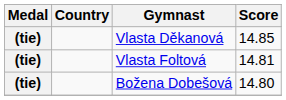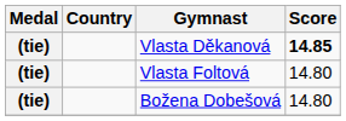 <table class="wikitable">
 <tr>
 <th>Medal</th>
 <th>Country</th>
 <th>Gymnast</th>
 <th>Score</th>
 </tr>
 <tr>
 <th> (tie)</th>
 <td></td>
 <td><a href='#'>Vlasta Děkanová</a></td>
-<td>14.85</td>
+<td><strong>14.85</strong></td>
 </tr>
 <tr>
 <th> (tie)</th>
 <td></td>
 <td><a href='#'>Vlasta Foltová</a></td>
-<td>14.81</td>
+<td>14.80</td>
 </tr>
 <tr>
 <th> (tie)</th>
 <td></td>
 <td><a href='#'>Božena Dobešová</a></td>
 <td>14.80</td>
 </tr>
 <tr>
 </tr>
 </table>
